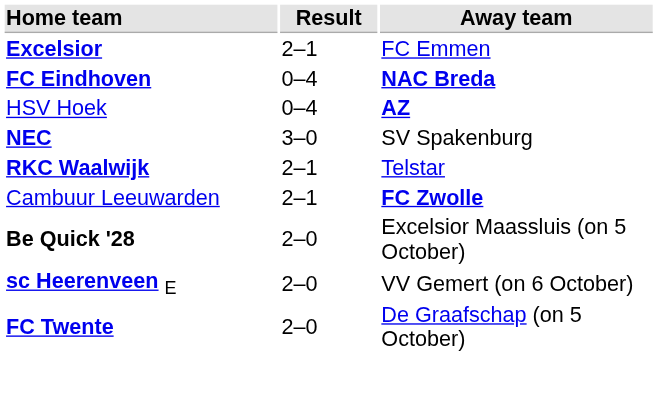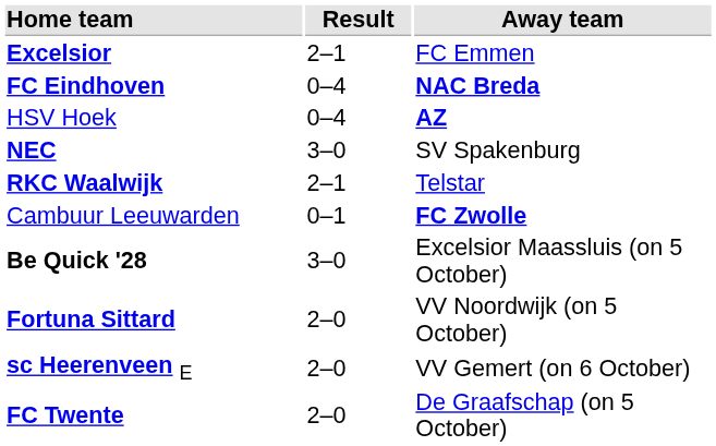 <table style="float:right;">
 <tr bgcolor="#E4E4E4">
 <th style="border-bottom:1px solid #AAAAAA" width="200" align="left">Home team</th>
 <th style="border-bottom:1px solid #AAAAAA" width="70" align="center">Result</th>
 <th style="border-bottom:1px solid #AAAAAA" width="200">Away team</th>
 </tr>
 <tr>
 <td><strong><a href='#'>Excelsior</a></strong></td>
 <td>2–1</td>
 <td><a href='#'>FC Emmen</a></td>
 </tr>
 <tr>
 <td><strong><a href='#'>FC Eindhoven</a></strong></td>
 <td>0–4</td>
 <td><strong><a href='#'>NAC Breda</a></strong></td>
 </tr>
 <tr>
 <td><a href='#'>HSV Hoek</a></td>
 <td>0–4</td>
 <td><strong><a href='#'>AZ</a></strong></td>
 </tr>
 <tr>
 <td><strong><a href='#'>NEC</a></strong></td>
 <td>3–0</td>
 <td>SV Spakenburg</td>
 </tr>
 <tr>
 <td><strong><a href='#'>RKC Waalwijk</a></strong></td>
 <td>2–1</td>
 <td><a href='#'>Telstar</a></td>
 </tr>
 <tr>
 <td><a href='#'>Cambuur Leeuwarden</a></td>
-<td>2–1</td>
+<td>0–1</td>
 <td><strong><a href='#'>FC Zwolle</a></strong></td>
 </tr>
 <tr>
 <td><strong>Be Quick '28</strong></td>
+<td>3–0</td>
+<td>Excelsior Maassluis (on 5 October)</td>
+</tr>
+<tr>
+<td><strong><a href='#'>Fortuna Sittard</a></strong></td>
 <td>2–0</td>
-<td>Excelsior Maassluis (on 5 October)</td>
+<td>VV Noordwijk (on 5 October)</td>
 </tr>
 <tr>
 <td><strong><a href='#'>sc Heerenveen</a></strong> <sub>E</sub></td>
 <td>2–0</td>
 <td>VV Gemert (on 6 October)</td>
 </tr>
 <tr>
 <td><strong><a href='#'>FC Twente</a></strong></td>
 <td>2–0</td>
 <td><a href='#'>De Graafschap</a> (on 5 October)</td>
 </tr>
 </table>
